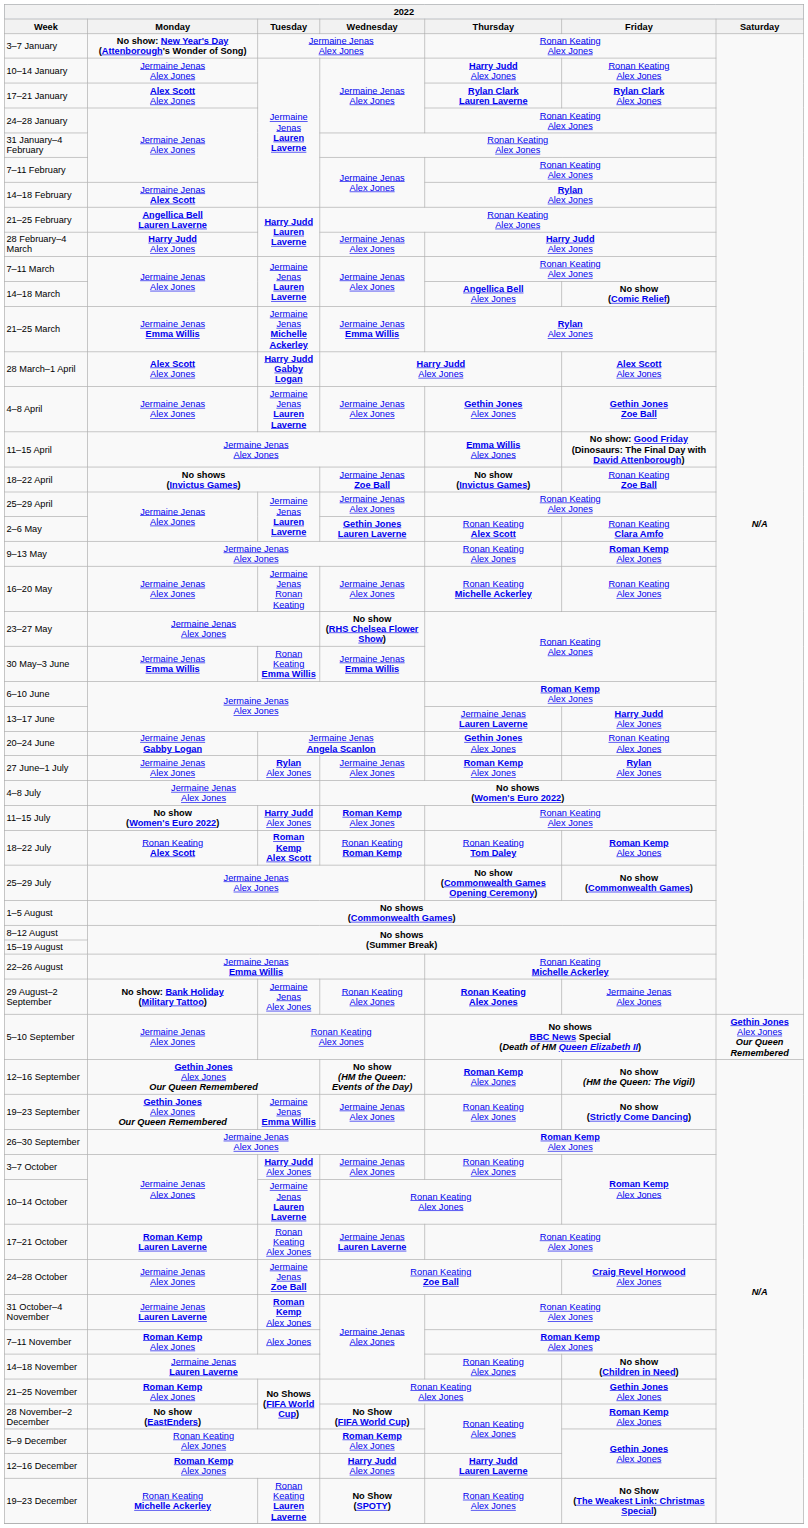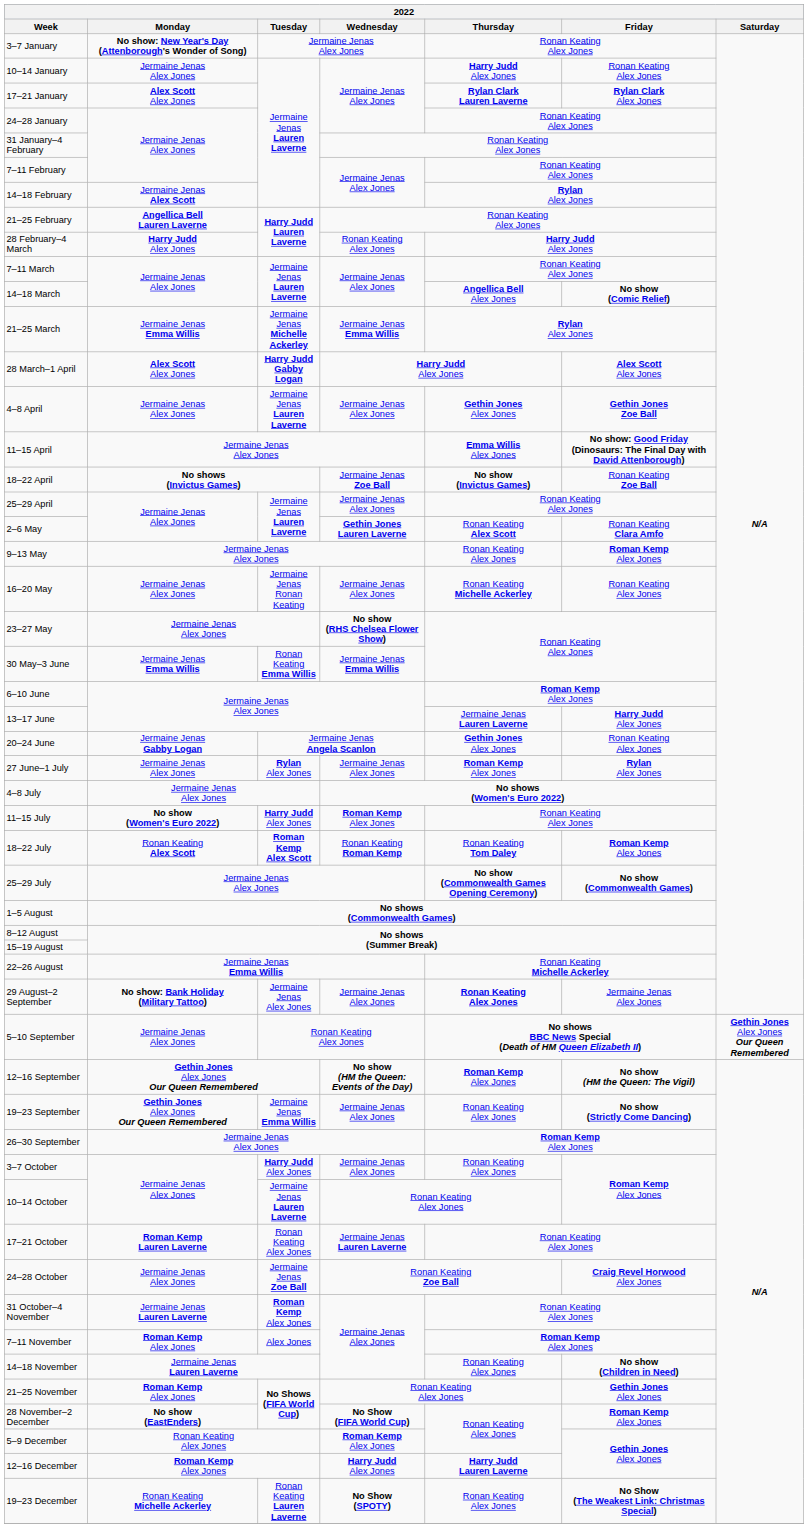 <table class="wikitable mw-collapsible" style="border:1px #aaa solid; font-size:90%;">
 <tr style="text-align:center; background:#b0c4de;">
 <th colspan=7>2022</th>
 </tr>
 <tr>
 <th>Week</th>
 <th>Monday</th>
 <th>Tuesday</th>
 <th>Wednesday</th>
 <th>Thursday</th>
 <th>Friday</th>
 <th>Saturday</th>
 </tr>
 <tr>
 <td>3–7 January</td>
 <td style="text-align:center;"><strong>No show: <a href='#'>New Year's Day</a> (<a href='#'>Attenborough</a>'s Wonder of Song)</strong></td>
 <td colspan="2" style="text-align:center;"><a href='#'>Jermaine Jenas</a> <br><a href='#'>Alex Jones</a></td>
 <td colspan="2" style="text-align:center;"><a href='#'>Ronan Keating</a> <br><a href='#'>Alex Jones</a></td>
 <td rowspan="35" colspan="2" style="text-align:center;"><strong><em>N/A</em></strong></td>
 </tr>
 <tr>
 <td>10–14 January</td>
 <td style="text-align:center;"><a href='#'>Jermaine Jenas</a> <br><a href='#'>Alex Jones</a></td>
 <td rowspan="6" style="text-align:center;"><a href='#'>Jermaine Jenas</a> <br> <strong><a href='#'>Lauren Laverne</a></strong></td>
 <td rowspan="3" style="text-align:center;"><a href='#'>Jermaine Jenas</a> <br><a href='#'>Alex Jones</a></td>
 <td style="text-align:center;"><strong><a href='#'>Harry Judd</a></strong> <br><a href='#'>Alex Jones</a></td>
 <td style="text-align:center;"><a href='#'>Ronan Keating</a> <br><a href='#'>Alex Jones</a></td>
 </tr>
 <tr>
 <td>17–21 January</td>
 <td style="text-align:center;"><strong><a href='#'>Alex Scott</a></strong> <br><a href='#'>Alex Jones</a></td>
 <td style="text-align:center;"><strong><a href='#'>Rylan Clark</a></strong> <br><strong><a href='#'>Lauren Laverne</a></strong></td>
 <td style="text-align:center;"><strong><a href='#'>Rylan Clark</a></strong> <br><a href='#'>Alex Jones</a></td>
 </tr>
 <tr>
 <td>24–28 January</td>
 <td rowspan="3" style="text-align:center;"><a href='#'>Jermaine Jenas</a> <br><a href='#'>Alex Jones</a></td>
 <td colspan="2" style="text-align:center;"><a href='#'>Ronan Keating</a> <br><a href='#'>Alex Jones</a></td>
 </tr>
 <tr>
 <td>31 January–4 February</td>
 <td colspan="3" style="text-align:center;"><a href='#'>Ronan Keating</a> <br><a href='#'>Alex Jones</a></td>
 </tr>
 <tr>
 <td>7–11 February</td>
 <td rowspan="2" style="text-align:center;"><a href='#'>Jermaine Jenas</a> <br><a href='#'>Alex Jones</a></td>
 <td colspan="2" style="text-align:center;"><a href='#'>Ronan Keating</a> <br><a href='#'>Alex Jones</a></td>
 </tr>
 <tr>
 <td>14–18 February</td>
 <td style="text-align:center;"><a href='#'>Jermaine Jenas</a> <br> <strong><a href='#'>Alex Scott</a></strong></td>
 <td colspan="2" style="text-align:center;"><strong><a href='#'>Rylan</a></strong> <br><a href='#'>Alex Jones</a></td>
 </tr>
 <tr>
 <td>21–25 February</td>
 <td style="text-align:center;"><strong><a href='#'>Angellica Bell</a></strong>  <br> <strong><a href='#'>Lauren Laverne</a></strong></td>
 <td rowspan="2" style="text-align:center;"><strong><a href='#'>Harry Judd</a></strong>  <br> <strong><a href='#'>Lauren Laverne</a></strong></td>
 <td colspan="3" style="text-align:center;"><a href='#'>Ronan Keating</a> <br><a href='#'>Alex Jones</a></td>
 </tr>
 <tr>
 <td>28 February–4 March</td>
 <td style="text-align:center;"><strong><a href='#'>Harry Judd</a></strong> <br> <a href='#'>Alex Jones</a></td>
-<td style="text-align:center;"><a href='#'>Jermaine Jenas</a> <br><a href='#'>Alex Jones</a></td>
+<td style="text-align:center;"><a href='#'>Ronan Keating</a> <br><a href='#'>Alex Jones</a></td>
 <td colspan="2" style="text-align:center;"><strong><a href='#'>Harry Judd</a></strong> <br> <a href='#'>Alex Jones</a></td>
 </tr>
 <tr>
 <td>7–11 March</td>
 <td rowspan="2" style="text-align:center;"><a href='#'>Jermaine Jenas</a> <br><a href='#'>Alex Jones</a></td>
 <td rowspan="2" style="text-align:center;"><a href='#'>Jermaine Jenas</a> <br> <strong><a href='#'>Lauren Laverne</a></strong></td>
 <td rowspan="2" style="text-align:center;"><a href='#'>Jermaine Jenas</a> <br><a href='#'>Alex Jones</a></td>
 <td colspan="2" style="text-align:center;"><a href='#'>Ronan Keating</a> <br><a href='#'>Alex Jones</a></td>
 </tr>
 <tr>
 <td>14–18 March</td>
 <td style="text-align:center;"><strong><a href='#'>Angellica Bell</a></strong> <br> <a href='#'>Alex Jones</a></td>
 <td style="text-align:center;"><strong>No show<br>(<a href='#'>Comic Relief</a>)</strong></td>
 </tr>
 <tr>
 <td>21–25 March</td>
 <td style="text-align:center;"><a href='#'>Jermaine Jenas</a> <br><strong><a href='#'>Emma Willis</a></strong></td>
 <td style="text-align:center;"><a href='#'>Jermaine Jenas</a> <br><strong><a href='#'>Michelle Ackerley</a></strong></td>
 <td style="text-align:center;"><a href='#'>Jermaine Jenas</a> <br> <strong><a href='#'>Emma Willis</a></strong></td>
 <td colspan="2" style="text-align:center;"><strong><a href='#'>Rylan</a></strong> <br><a href='#'>Alex Jones</a></td>
 </tr>
 <tr>
 <td>28 March–1 April</td>
 <td style="text-align:center;"><strong><a href='#'>Alex Scott</a></strong> <br><a href='#'>Alex Jones</a></td>
 <td style="text-align:center;"><strong><a href='#'>Harry Judd</a></strong>  <br> <strong><a href='#'>Gabby Logan</a></strong></td>
 <td colspan="2" style="text-align:center;"><strong><a href='#'>Harry Judd</a></strong> <br><a href='#'>Alex Jones</a></td>
 <td style="text-align:center;"><strong><a href='#'>Alex Scott</a></strong>  <br> <a href='#'>Alex Jones</a></td>
 </tr>
 <tr>
 <td>4–8 April</td>
 <td style="text-align:center;"><a href='#'>Jermaine Jenas</a> <br><a href='#'>Alex Jones</a></td>
 <td style="text-align:center;"><a href='#'>Jermaine Jenas</a> <br> <strong><a href='#'>Lauren Laverne</a></strong></td>
 <td style="text-align:center;"><a href='#'>Jermaine Jenas</a> <br><a href='#'>Alex Jones</a></td>
 <td style="text-align:center;"><strong><a href='#'>Gethin Jones</a></strong> <br> <a href='#'>Alex Jones</a></td>
 <td style="text-align:center;"><strong><a href='#'>Gethin Jones</a></strong> <br> <strong><a href='#'>Zoe Ball</a></strong></td>
 </tr>
 <tr>
 <td>11–15 April</td>
 <td colspan="3" style="text-align:center;"><a href='#'>Jermaine Jenas</a> <br><a href='#'>Alex Jones</a></td>
 <td style="text-align:center;"><strong><a href='#'>Emma Willis</a></strong> <br> <a href='#'>Alex Jones</a></td>
 <td style="text-align:center;"><strong>No show: <a href='#'>Good Friday</a><br>(Dinosaurs: The Final Day with <a href='#'>David Attenborough</a>)</strong></td>
 </tr>
 <tr>
 <td>18–22 April</td>
 <td colspan="2" style="text-align:center;"><strong>No shows<br>(<a href='#'>Invictus Games</a>)</strong></td>
 <td style="text-align:center;"><a href='#'>Jermaine Jenas</a> <br> <strong><a href='#'>Zoe Ball</a></strong></td>
 <td style="text-align:center;"><strong>No show<br>(<a href='#'>Invictus Games</a>)</strong></td>
 <td style="text-align:center;"><a href='#'>Ronan Keating</a> <br> <strong><a href='#'>Zoe Ball</a></strong></td>
 </tr>
 <tr>
 <td>25–29 April</td>
 <td rowspan="2" style="text-align:center;"><a href='#'>Jermaine Jenas</a> <br><a href='#'>Alex Jones</a></td>
 <td rowspan="2" style="text-align:center;"><a href='#'>Jermaine Jenas</a> <br> <strong><a href='#'>Lauren Laverne</a></strong></td>
 <td style="text-align:center;"><a href='#'>Jermaine Jenas</a> <br><a href='#'>Alex Jones</a></td>
 <td colspan="2" style="text-align:center;"><a href='#'>Ronan Keating</a> <br><a href='#'>Alex Jones</a></td>
 </tr>
 <tr>
 <td>2–6 May</td>
 <td style="text-align:center;"><strong><a href='#'>Gethin Jones</a></strong> <br> <strong><a href='#'>Lauren Laverne</a></strong></td>
 <td style="text-align:center;"><a href='#'>Ronan Keating</a> <br> <strong><a href='#'>Alex Scott</a></strong></td>
 <td style="text-align:center;"><a href='#'>Ronan Keating</a> <br> <strong><a href='#'>Clara Amfo</a></strong></td>
 </tr>
 <tr>
 <td>9–13 May</td>
 <td colspan="3" style="text-align:center;"><a href='#'>Jermaine Jenas</a> <br> <a href='#'>Alex Jones</a></td>
 <td style="text-align:center;"><a href='#'>Ronan Keating</a> <br><a href='#'>Alex Jones</a></td>
 <td style="text-align:center;"><strong><a href='#'>Roman Kemp</a></strong> <br><a href='#'>Alex Jones</a></td>
 </tr>
 <tr>
 <td>16–20 May</td>
 <td style="text-align:center;"><a href='#'>Jermaine Jenas</a> <br> <a href='#'>Alex Jones</a></td>
 <td style="text-align:center;"><a href='#'>Jermaine Jenas</a> <br><a href='#'>Ronan Keating</a></td>
 <td style="text-align:center;"><a href='#'>Jermaine Jenas</a> <br><a href='#'>Alex Jones</a></td>
 <td style="text-align:center;"><a href='#'>Ronan Keating</a> <br> <strong><a href='#'>Michelle Ackerley</a></strong></td>
 <td style="text-align:center;"><a href='#'>Ronan Keating</a> <br><a href='#'>Alex Jones</a></td>
 </tr>
 <tr>
 <td>23–27 May</td>
 <td colspan="2" style="text-align:center;"><a href='#'>Jermaine Jenas</a> <br><a href='#'>Alex Jones</a></td>
 <td style="text-align:center;"><strong>No show<br>(<a href='#'>RHS Chelsea Flower Show</a>)</strong></td>
 <td rowspan="2" colspan="2" style="text-align:center;"><a href='#'>Ronan Keating</a> <br><a href='#'>Alex Jones</a></td>
 </tr>
 <tr>
 <td>30 May–3 June</td>
 <td style="text-align:center;"><a href='#'>Jermaine Jenas</a> <br><strong><a href='#'>Emma Willis</a></strong></td>
 <td style="text-align:center;"><a href='#'>Ronan Keating</a> <br><strong><a href='#'>Emma Willis</a></strong></td>
 <td style="text-align:center;"><a href='#'>Jermaine Jenas</a> <br><strong><a href='#'>Emma Willis</a></strong></td>
 </tr>
 <tr>
 <td>6–10 June</td>
 <td rowspan="2" colspan="3" style="text-align:center;"><a href='#'>Jermaine Jenas</a> <br><a href='#'>Alex Jones</a></td>
 <td colspan="2" style="text-align:center;"><strong><a href='#'>Roman Kemp</a></strong> <br><a href='#'>Alex Jones</a></td>
 </tr>
 <tr>
 <td>13–17 June</td>
 <td style="text-align:center;"><a href='#'>Jermaine Jenas</a> <br> <strong><a href='#'>Lauren Laverne</a></strong></td>
 <td style="text-align:center;"><strong><a href='#'>Harry Judd</a></strong> <br><a href='#'>Alex Jones</a></td>
 </tr>
 <tr>
 <td>20–24 June</td>
 <td style="text-align:center;"><a href='#'>Jermaine Jenas</a> <br> <strong><a href='#'>Gabby Logan</a></strong></td>
 <td colspan="2" style="text-align:center;"><a href='#'>Jermaine Jenas</a> <br> <strong><a href='#'>Angela Scanlon</a></strong></td>
 <td style="text-align:center;"><strong><a href='#'>Gethin Jones</a></strong> <br><a href='#'>Alex Jones</a></td>
 <td style="text-align:center;"><a href='#'>Ronan Keating</a> <br><a href='#'>Alex Jones</a></td>
 </tr>
 <tr>
 <td>27 June–1 July</td>
 <td style="text-align:center;"><a href='#'>Jermaine Jenas</a> <br><a href='#'>Alex Jones</a></td>
 <td style="text-align:center;"><strong><a href='#'>Rylan</a></strong> <br><a href='#'>Alex Jones</a></td>
 <td style="text-align:center;"><a href='#'>Jermaine Jenas</a> <br><a href='#'>Alex Jones</a></td>
 <td style="text-align:center;"><strong><a href='#'>Roman Kemp</a></strong> <br><a href='#'>Alex Jones</a></td>
 <td style="text-align:center;"><strong><a href='#'>Rylan</a></strong> <br><a href='#'>Alex Jones</a></td>
 </tr>
 <tr>
 <td>4–8 July</td>
 <td colspan="2" style="text-align:center;"><a href='#'>Jermaine Jenas</a> <br><a href='#'>Alex Jones</a></td>
 <td colspan="3" style="text-align:center;"><strong>No shows<br>(<a href='#'>Women's Euro 2022</a>)</strong></td>
 </tr>
 <tr>
 <td>11–15 July</td>
 <td style="text-align:center;"><strong>No show<br>(<a href='#'>Women's Euro 2022</a>)</strong></td>
 <td style="text-align:center;"><strong><a href='#'>Harry Judd</a></strong> <br><a href='#'>Alex Jones</a></td>
 <td style="text-align:center;"><strong><a href='#'>Roman Kemp</a></strong> <br><a href='#'>Alex Jones</a></td>
 <td colspan="2" style="text-align:center;"><a href='#'>Ronan Keating</a> <br><a href='#'>Alex Jones</a></td>
 </tr>
 <tr>
 <td>18–22 July</td>
 <td style="text-align:center;"><a href='#'>Ronan Keating</a> <br> <strong><a href='#'>Alex Scott</a></strong></td>
 <td style="text-align:center;"><strong><a href='#'>Roman Kemp</a></strong> <br> <strong><a href='#'>Alex Scott</a></strong></td>
 <td style="text-align:center;"><a href='#'>Ronan Keating</a> <br> <strong><a href='#'>Roman Kemp</a></strong></td>
 <td style="text-align:center;"><a href='#'>Ronan Keating</a> <br><strong><a href='#'>Tom Daley</a></strong></td>
 <td style="text-align:center;"><strong><a href='#'>Roman Kemp</a></strong> <br><a href='#'>Alex Jones</a></td>
 </tr>
 <tr>
 <td>25–29 July</td>
 <td colspan="3" style="text-align:center;"><a href='#'>Jermaine Jenas</a> <br><a href='#'>Alex Jones</a></td>
 <td style="text-align:center;"><strong>No show<br>(<a href='#'>Commonwealth Games Opening Ceremony</a>)</strong></td>
 <td style="text-align:center;"><strong>No show<br>(<a href='#'>Commonwealth Games</a>)</strong></td>
 </tr>
 <tr>
 <td>1–5 August</td>
 <td colspan="5" style="text-align:center;"><strong>No shows<br>(<a href='#'>Commonwealth Games</a>)</strong></td>
 </tr>
 <tr>
 <td>8–12 August</td>
 <td rowspan="2" colspan="5" style="text-align:center;"><strong>No shows<br>(Summer Break)</strong></td>
 </tr>
 <tr>
 <td>15–19 August</td>
 </tr>
 <tr>
 <td>22–26 August</td>
 <td colspan="3" style="text-align:center;"><a href='#'>Jermaine Jenas</a> <br><strong><a href='#'>Emma Willis</a></strong></td>
 <td colspan="2" style="text-align:center;"><a href='#'>Ronan Keating</a> <br> <strong><a href='#'>Michelle Ackerley</a></strong></td>
 </tr>
 <tr>
 <td>29 August–2 September</td>
 <td style="text-align:center;"><strong>No show: <a href='#'>Bank Holiday</a><br>(<a href='#'>Military Tattoo</a>)</strong></td>
 <td style="text-align:center;"><a href='#'>Jermaine Jenas</a> <br><a href='#'>Alex Jones</a></td>
-<td style="text-align:center;"><a href='#'>Ronan Keating</a> <br><a href='#'>Alex Jones</a></td>
+<td style="text-align:center;"><a href='#'>Jermaine Jenas</a> <br><a href='#'>Alex Jones</a></td>
 <td style="text-align:center;"><strong><a href='#'>Ronan Keating</a> <br><a href='#'>Alex Jones</a></strong></td>
 <td style="text-align:center;"><a href='#'>Jermaine Jenas</a> <br><a href='#'>Alex Jones</a></td>
 </tr>
 <tr>
 <td>5–10 September</td>
 <td style="text-align:center;"><a href='#'>Jermaine Jenas</a> <br><a href='#'>Alex Jones</a></td>
 <td colspan="2" style="text-align:center;"><a href='#'>Ronan Keating</a> <br><a href='#'>Alex Jones</a></td>
 <td colspan="2" style="text-align:center;"><strong>No shows <br> <a href='#'>BBC News</a> Special <br> (<em>Death of HM <a href='#'>Queen Elizabeth II</a></em>)</strong></td>
 <td style="text-align:center;"><strong><a href='#'>Gethin Jones</a></strong> <br> <a href='#'>Alex Jones</a>  <br> <strong><em>Our Queen Remembered</em></strong></td>
 </tr>
 <tr>
 <td>12–16 September</td>
 <td colspan="2" style="text-align:center;"><strong><a href='#'>Gethin Jones</a></strong> <br> <a href='#'>Alex Jones</a>  <br> <strong><em>Our Queen Remembered</em></strong></td>
 <td style="text-align:center;"><strong>No show</strong><br><strong><em>(HM the Queen: Events of the Day)</em></strong></td>
 <td style="text-align:center;"><strong><a href='#'>Roman Kemp</a></strong> <br><a href='#'>Alex Jones</a></td>
 <td style="text-align:center;"><strong>No show</strong><br><strong><em>(HM the Queen: The Vigil)</em></strong></td>
 <td rowspan="15" colspan="2" style="text-align:center;"><strong><em>N/A</em></strong></td>
 </tr>
 <tr>
 <td>19–23 September</td>
 <td style="text-align:center;"><strong><a href='#'>Gethin Jones</a></strong> <br> <a href='#'>Alex Jones</a>  <br> <strong><em>Our Queen Remembered</em></strong></td>
 <td style="text-align:center;"><a href='#'>Jermaine Jenas</a> <br><strong><a href='#'>Emma Willis</a></strong></td>
 <td style="text-align:center;"><a href='#'>Jermaine Jenas</a> <br><a href='#'>Alex Jones</a></td>
 <td style="text-align:center;"><a href='#'>Ronan Keating</a> <br><a href='#'>Alex Jones</a></td>
 <td style="text-align:center;"><strong>No show</strong><br><strong>(<a href='#'>Strictly Come Dancing</a>)</strong></td>
 </tr>
 <tr>
 <td>26–30 September</td>
 <td colspan="3" style="text-align:center;"><a href='#'>Jermaine Jenas</a> <br><a href='#'>Alex Jones</a></td>
 <td colspan="2" style="text-align:center;"><strong><a href='#'>Roman Kemp</a></strong> <br><a href='#'>Alex Jones</a></td>
 </tr>
 <tr>
 <td>3–7 October</td>
 <td rowspan="2" style="text-align:center;"><a href='#'>Jermaine Jenas</a> <br><a href='#'>Alex Jones</a></td>
 <td style="text-align:center;"><strong><a href='#'>Harry Judd</a></strong> <br><a href='#'>Alex Jones</a></td>
 <td style="text-align:center;"><a href='#'>Jermaine Jenas</a> <br><a href='#'>Alex Jones</a></td>
 <td style="text-align:center;"><a href='#'>Ronan Keating</a> <br><a href='#'>Alex Jones</a></td>
 <td rowspan="2" style="text-align:center;"><strong><a href='#'>Roman Kemp</a></strong> <br><a href='#'>Alex Jones</a></td>
 </tr>
 <tr>
 <td>10–14 October</td>
 <td style="text-align:center;"><a href='#'>Jermaine Jenas</a> <br> <strong><a href='#'>Lauren Laverne</a></strong></td>
 <td colspan="2" style="text-align:center;"><a href='#'>Ronan Keating</a> <br><a href='#'>Alex Jones</a></td>
 </tr>
 <tr>
 <td>17–21 October</td>
 <td style="text-align:center;"><strong><a href='#'>Roman Kemp</a></strong> <br> <strong><a href='#'>Lauren Laverne</a></strong></td>
 <td style="text-align:center;"><a href='#'>Ronan Keating</a> <br><a href='#'>Alex Jones</a></td>
 <td style="text-align:center;"><a href='#'>Jermaine Jenas</a> <br> <strong><a href='#'>Lauren Laverne</a></strong></td>
 <td colspan="2" style="text-align:center;"><a href='#'>Ronan Keating</a> <br><a href='#'>Alex Jones</a></td>
 </tr>
 <tr>
 <td>24–28 October</td>
 <td style="text-align:center;"><a href='#'>Jermaine Jenas</a> <br><a href='#'>Alex Jones</a></td>
 <td style="text-align:center;"><a href='#'>Jermaine Jenas</a> <br><strong><a href='#'>Zoe Ball</a></strong></td>
 <td colspan="2" style="text-align:center;"><a href='#'>Ronan Keating</a> <br><strong><a href='#'>Zoe Ball</a></strong></td>
 <td style="text-align:center;"><strong><a href='#'>Craig Revel Horwood</a></strong> <br><a href='#'>Alex Jones</a></td>
 </tr>
 <tr>
 <td>31 October–4 November</td>
 <td style="text-align:center;"><a href='#'>Jermaine Jenas</a> <br> <strong><a href='#'>Lauren Laverne</a></strong></td>
 <td style="text-align:center;"><strong><a href='#'>Roman Kemp</a></strong> <br> <a href='#'>Alex Jones</a></td>
 <td rowspan="3" style="text-align:center;"><a href='#'>Jermaine Jenas</a> <br><a href='#'>Alex Jones</a></td>
 <td colspan="2" style="text-align:center;"><a href='#'>Ronan Keating</a> <br><a href='#'>Alex Jones</a></td>
 </tr>
 <tr>
 <td>7–11 November</td>
 <td style="text-align:center;"><strong><a href='#'>Roman Kemp</a></strong> <br> <a href='#'>Alex Jones</a></td>
 <td style="text-align:center;"><a href='#'>Alex Jones</a></td>
 <td colspan="2" style="text-align:center;"><strong><a href='#'>Roman Kemp</a></strong> <br> <a href='#'>Alex Jones</a></td>
 </tr>
 <tr>
 <td>14–18 November</td>
 <td colspan="2" style="text-align:center;"><a href='#'>Jermaine Jenas</a> <br> <strong><a href='#'>Lauren Laverne</a></strong></td>
 <td style="text-align:center;"><a href='#'>Ronan Keating</a> <br><a href='#'>Alex Jones</a></td>
 <td style="text-align:center;"><strong>No show<br>(<a href='#'>Children in Need</a>)</strong></td>
 </tr>
 <tr>
 <td>21–25 November</td>
 <td style="text-align:center;"><strong><a href='#'>Roman Kemp</a></strong> <br> <a href='#'>Alex Jones</a></td>
 <td rowspan="2" style="text-align:center;"><strong>No Shows<br>(<a href='#'>FIFA World Cup</a>)</strong></td>
 <td colspan="2" style="text-align:center;"><a href='#'>Ronan Keating</a> <br><a href='#'>Alex Jones</a></td>
 <td style="text-align:center;"><strong><a href='#'>Gethin Jones</a></strong> <br> <a href='#'>Alex Jones</a></td>
 </tr>
 <tr>
 <td>28 November–2 December</td>
 <td style="text-align:center;"><strong>No show<br>(<a href='#'>EastEnders</a>)</strong></td>
 <td style="text-align:center;"><strong>No Show<br>(<a href='#'>FIFA World Cup</a>)</strong></td>
 <td rowspan="2" style="text-align:center;"><a href='#'>Ronan Keating</a> <br><a href='#'>Alex Jones</a></td>
 <td style="text-align:center;"><strong><a href='#'>Roman Kemp</a></strong> <br> <a href='#'>Alex Jones</a></td>
 </tr>
 <tr>
 <td>5–9 December</td>
 <td colspan="2" style="text-align:center;"><a href='#'>Ronan Keating</a> <br><a href='#'>Alex Jones</a></td>
 <td style="text-align:center;"><strong><a href='#'>Roman Kemp</a></strong> <br> <a href='#'>Alex Jones</a></td>
 <td rowspan="2" style="text-align:center;"><strong><a href='#'>Gethin Jones</a></strong> <br> <a href='#'>Alex Jones</a></td>
 </tr>
 <tr>
 <td>12–16 December</td>
 <td colspan="2" style="text-align:center;"><strong><a href='#'>Roman Kemp</a></strong> <br> <a href='#'>Alex Jones</a></td>
 <td style="text-align:center;"><strong><a href='#'>Harry Judd</a></strong> <br><a href='#'>Alex Jones</a></td>
 <td style="text-align:center;"><strong><a href='#'>Harry Judd</a></strong>  <br> <strong><a href='#'>Lauren Laverne</a></strong></td>
 </tr>
 <tr>
 <td>19–23 December</td>
 <td style="text-align:center;"><a href='#'>Ronan Keating</a> <br> <strong><a href='#'>Michelle Ackerley</a></strong></td>
 <td style="text-align:center;"><a href='#'>Ronan Keating</a> <br> <strong><a href='#'>Lauren Laverne</a></strong></td>
 <td style="text-align:center;"><strong>No Show<br>(<a href='#'>SPOTY</a>)</strong></td>
 <td style="text-align:center;"><a href='#'>Ronan Keating</a> <br><a href='#'>Alex Jones</a></td>
 <td style="text-align:center;"><strong>No Show<br>(<a href='#'>The Weakest Link: Christmas Special</a>)</strong></td>
 </tr>
 <tr>
 </tr>
 </table>
